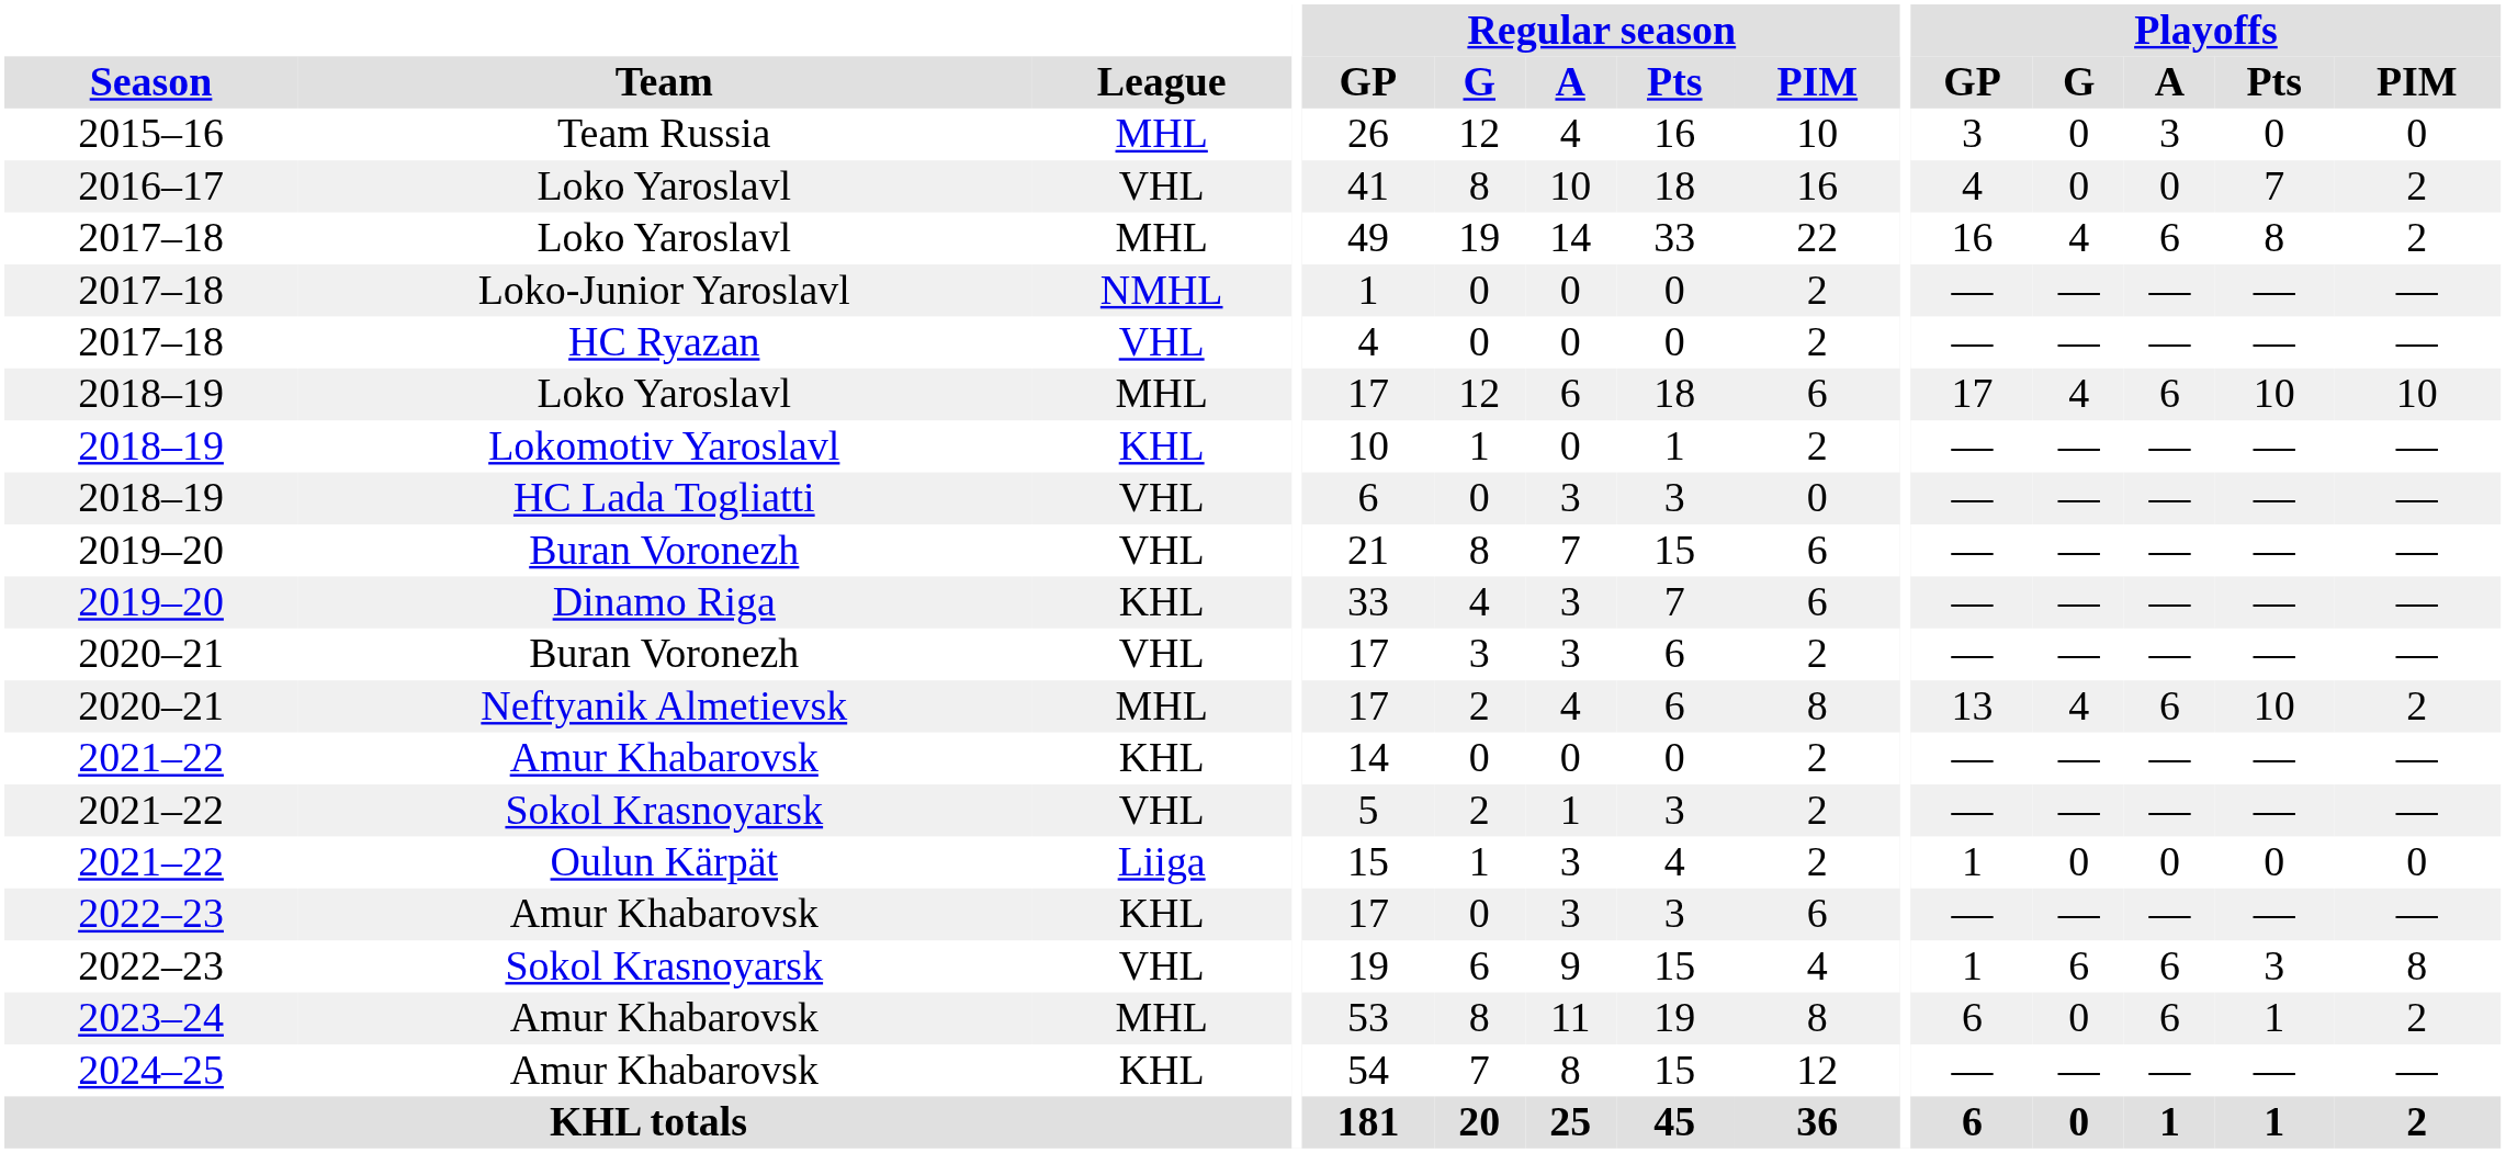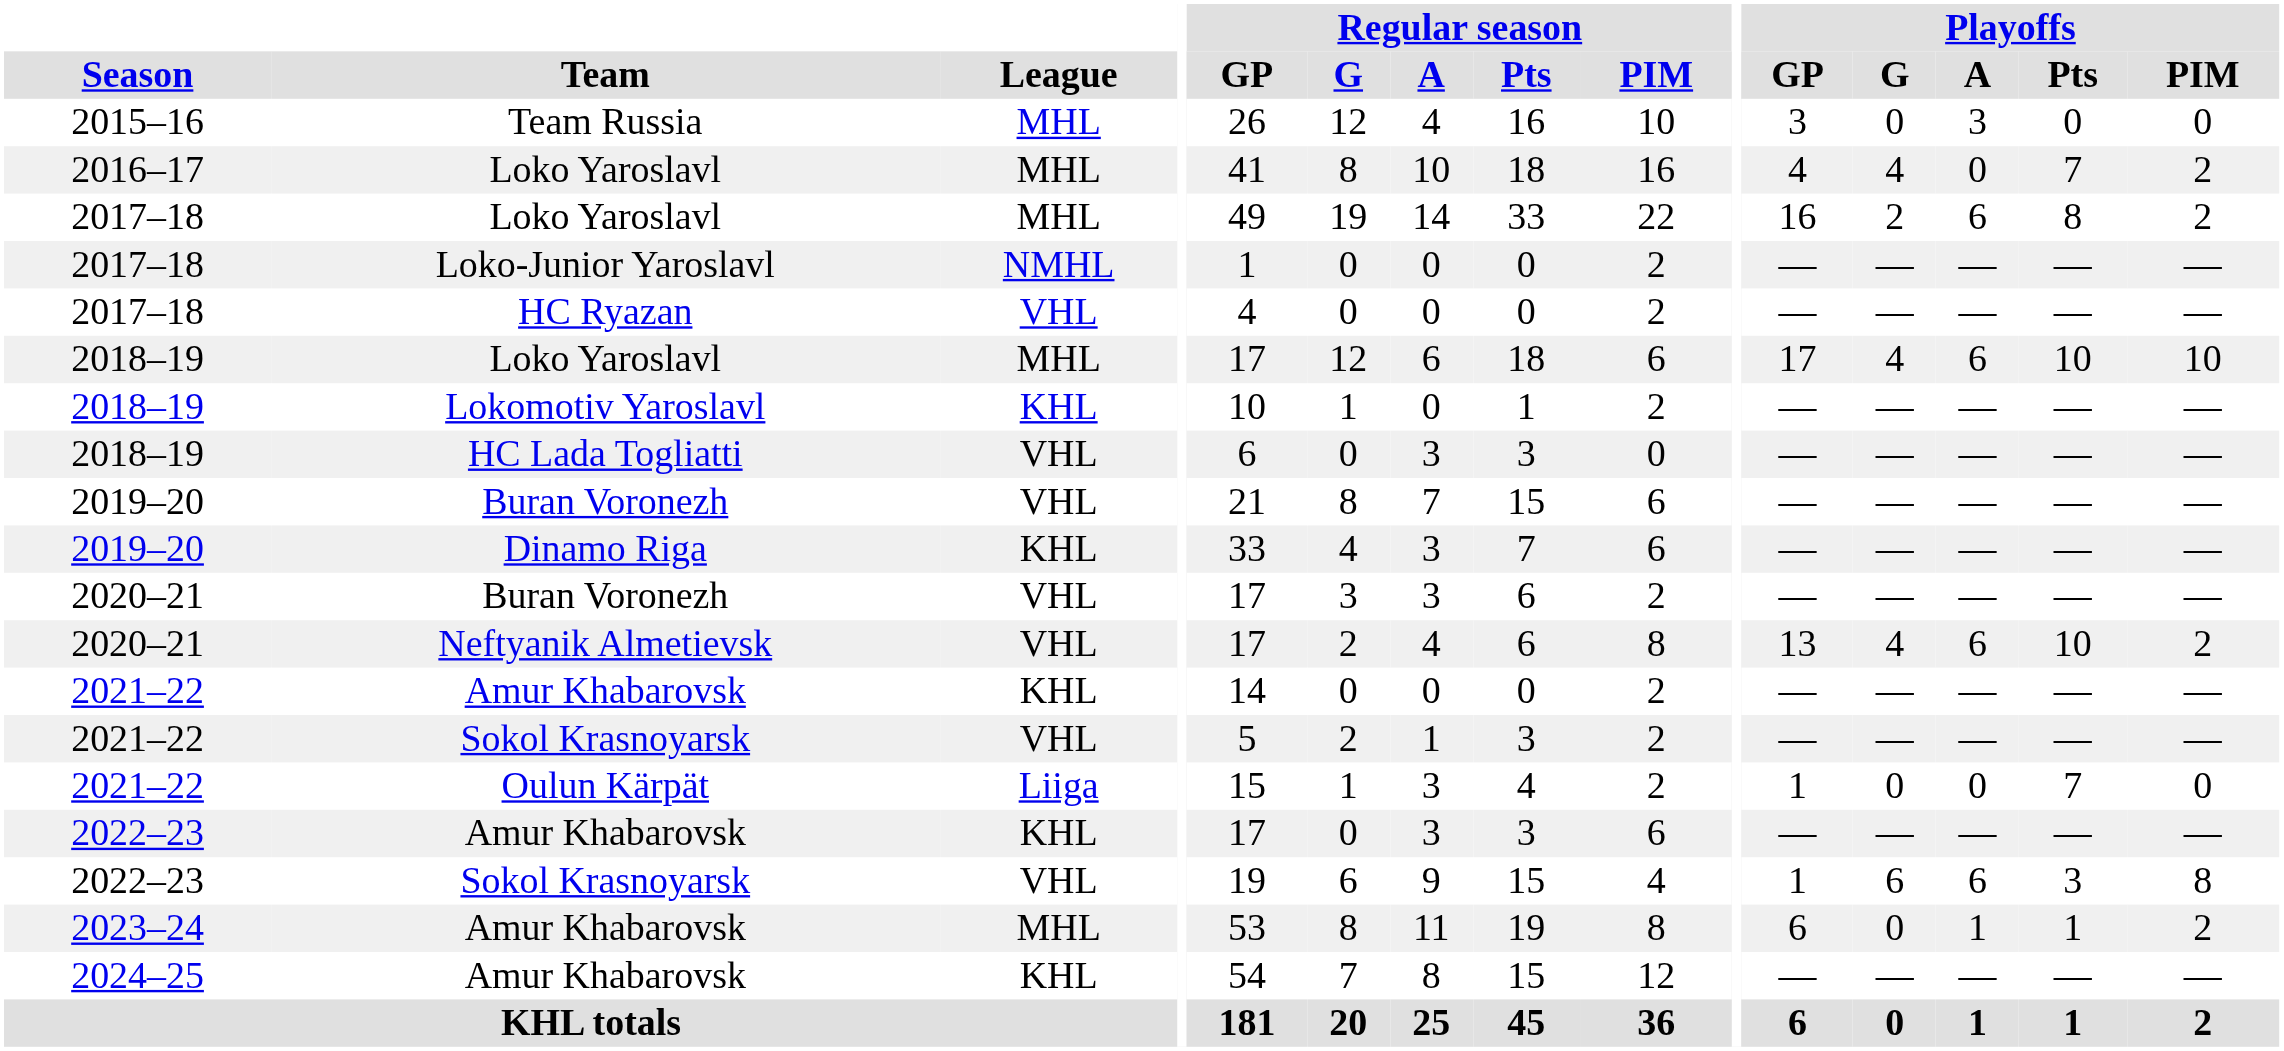 <table border="0" cellpadding="1" cellspacing="0" style="text-align:center; width:60em">
 <tr bgcolor="#e0e0e0">
 <th colspan="3" bgcolor="#ffffff"></th>
 <th rowspan="99" bgcolor="#ffffff"></th>
 <th colspan="5"><a href='#'>Regular season</a></th>
 <th rowspan="99" bgcolor="#ffffff"></th>
 <th colspan="5"><a href='#'>Playoffs</a></th>
 </tr>
 <tr bgcolor="#e0e0e0">
 <th><a href='#'>Season</a></th>
 <th>Team</th>
 <th>League</th>
 <th>GP</th>
 <th><a href='#'>G</a></th>
 <th><a href='#'>A</a></th>
 <th><a href='#'>Pts</a></th>
 <th><a href='#'>PIM</a></th>
 <th>GP</th>
 <th>G</th>
 <th>A</th>
 <th>Pts</th>
 <th>PIM</th>
 </tr>
 <tr>
 <td>2015–16</td>
 <td>Team Russia</td>
 <td><a href='#'>MHL</a></td>
 <td>26</td>
 <td>12</td>
 <td>4</td>
 <td>16</td>
 <td>10</td>
 <td>3</td>
 <td>0</td>
 <td>3</td>
 <td>0</td>
 <td>0</td>
 </tr>
 <tr bgcolor="#f0f0f0">
 <td>2016–17</td>
 <td>Loko Yaroslavl</td>
-<td>VHL</td>
+<td>MHL</td>
 <td>41</td>
 <td>8</td>
 <td>10</td>
 <td>18</td>
 <td>16</td>
 <td>4</td>
-<td>0</td>
+<td>4</td>
 <td>0</td>
 <td>7</td>
 <td>2</td>
 </tr>
 <tr>
 <td>2017–18</td>
 <td>Loko Yaroslavl</td>
 <td>MHL</td>
 <td>49</td>
 <td>19</td>
 <td>14</td>
 <td>33</td>
 <td>22</td>
 <td>16</td>
-<td>4</td>
+<td>2</td>
 <td>6</td>
 <td>8</td>
 <td>2</td>
 </tr>
 <tr bgcolor="#f0f0f0">
 <td>2017–18</td>
 <td>Loko-Junior Yaroslavl</td>
 <td><a href='#'>NMHL</a></td>
 <td>1</td>
 <td>0</td>
 <td>0</td>
 <td>0</td>
 <td>2</td>
 <td>—</td>
 <td>—</td>
 <td>—</td>
 <td>—</td>
 <td>—</td>
 </tr>
 <tr>
 <td>2017–18</td>
 <td><a href='#'>HC Ryazan</a></td>
 <td><a href='#'>VHL</a></td>
 <td>4</td>
 <td>0</td>
 <td>0</td>
 <td>0</td>
 <td>2</td>
 <td>—</td>
 <td>—</td>
 <td>—</td>
 <td>—</td>
 <td>—</td>
 </tr>
 <tr bgcolor="#f0f0f0">
 <td>2018–19</td>
 <td>Loko Yaroslavl</td>
 <td>MHL</td>
 <td>17</td>
 <td>12</td>
 <td>6</td>
 <td>18</td>
 <td>6</td>
 <td>17</td>
 <td>4</td>
 <td>6</td>
 <td>10</td>
 <td>10</td>
 </tr>
 <tr>
 <td><a href='#'>2018–19</a></td>
 <td><a href='#'>Lokomotiv Yaroslavl</a></td>
 <td><a href='#'>KHL</a></td>
 <td>10</td>
 <td>1</td>
 <td>0</td>
 <td>1</td>
 <td>2</td>
 <td>—</td>
 <td>—</td>
 <td>—</td>
 <td>—</td>
 <td>—</td>
 </tr>
 <tr bgcolor="#f0f0f0">
 <td>2018–19</td>
 <td><a href='#'>HC Lada Togliatti</a></td>
 <td>VHL</td>
 <td>6</td>
 <td>0</td>
 <td>3</td>
 <td>3</td>
 <td>0</td>
 <td>—</td>
 <td>—</td>
 <td>—</td>
 <td>—</td>
 <td>—</td>
 </tr>
 <tr>
 <td>2019–20</td>
 <td><a href='#'>Buran Voronezh</a></td>
 <td>VHL</td>
 <td>21</td>
 <td>8</td>
 <td>7</td>
 <td>15</td>
 <td>6</td>
 <td>—</td>
 <td>—</td>
 <td>—</td>
 <td>—</td>
 <td>—</td>
 </tr>
 <tr bgcolor="#f0f0f0">
 <td><a href='#'>2019–20</a></td>
 <td><a href='#'>Dinamo Riga</a></td>
 <td>KHL</td>
 <td>33</td>
 <td>4</td>
 <td>3</td>
 <td>7</td>
 <td>6</td>
 <td>—</td>
 <td>—</td>
 <td>—</td>
 <td>—</td>
 <td>—</td>
 </tr>
 <tr>
 <td>2020–21</td>
 <td>Buran Voronezh</td>
 <td>VHL</td>
 <td>17</td>
 <td>3</td>
 <td>3</td>
 <td>6</td>
 <td>2</td>
 <td>—</td>
 <td>—</td>
 <td>—</td>
 <td>—</td>
 <td>—</td>
 </tr>
 <tr bgcolor="#f0f0f0">
 <td>2020–21</td>
 <td><a href='#'>Neftyanik Almetievsk</a></td>
-<td>MHL</td>
+<td>VHL</td>
 <td>17</td>
 <td>2</td>
 <td>4</td>
 <td>6</td>
 <td>8</td>
 <td>13</td>
 <td>4</td>
 <td>6</td>
 <td>10</td>
 <td>2</td>
 </tr>
 <tr>
 <td><a href='#'>2021–22</a></td>
 <td><a href='#'>Amur Khabarovsk</a></td>
 <td>KHL</td>
 <td>14</td>
 <td>0</td>
 <td>0</td>
 <td>0</td>
 <td>2</td>
 <td>—</td>
 <td>—</td>
 <td>—</td>
 <td>—</td>
 <td>—</td>
 </tr>
 <tr bgcolor="#f0f0f0">
 <td>2021–22</td>
 <td><a href='#'>Sokol Krasnoyarsk</a></td>
 <td>VHL</td>
 <td>5</td>
 <td>2</td>
 <td>1</td>
 <td>3</td>
 <td>2</td>
 <td>—</td>
 <td>—</td>
 <td>—</td>
 <td>—</td>
 <td>—</td>
 </tr>
 <tr>
 <td><a href='#'>2021–22</a></td>
 <td><a href='#'>Oulun Kärpät</a></td>
 <td><a href='#'>Liiga</a></td>
 <td>15</td>
 <td>1</td>
 <td>3</td>
 <td>4</td>
 <td>2</td>
 <td>1</td>
 <td>0</td>
 <td>0</td>
-<td>0</td>
+<td>7</td>
 <td>0</td>
 </tr>
 <tr bgcolor="#f0f0f0">
 <td><a href='#'>2022–23</a></td>
 <td>Amur Khabarovsk</td>
 <td>KHL</td>
 <td>17</td>
 <td>0</td>
 <td>3</td>
 <td>3</td>
 <td>6</td>
 <td>—</td>
 <td>—</td>
 <td>—</td>
 <td>—</td>
 <td>—</td>
 </tr>
 <tr>
 <td>2022–23</td>
 <td><a href='#'>Sokol Krasnoyarsk</a></td>
 <td>VHL</td>
 <td>19</td>
 <td>6</td>
 <td>9</td>
 <td>15</td>
 <td>4</td>
 <td>1</td>
 <td>6</td>
 <td>6</td>
 <td>3</td>
 <td>8</td>
 </tr>
 <tr bgcolor="#f0f0f0">
 <td><a href='#'>2023–24</a></td>
 <td>Amur Khabarovsk</td>
 <td>MHL</td>
 <td>53</td>
 <td>8</td>
 <td>11</td>
 <td>19</td>
 <td>8</td>
 <td>6</td>
 <td>0</td>
-<td>6</td>
+<td>1</td>
 <td>1</td>
 <td>2</td>
 </tr>
 <tr>
 <td><a href='#'>2024–25</a></td>
 <td>Amur Khabarovsk</td>
 <td>KHL</td>
 <td>54</td>
 <td>7</td>
 <td>8</td>
 <td>15</td>
 <td>12</td>
 <td>—</td>
 <td>—</td>
 <td>—</td>
 <td>—</td>
 <td>—</td>
 </tr>
 <tr bgcolor="#e0e0e0">
 <th colspan="3">KHL totals</th>
 <th>181</th>
 <th>20</th>
 <th>25</th>
 <th>45</th>
 <th>36</th>
 <th>6</th>
 <th>0</th>
 <th>1</th>
 <th>1</th>
 <th>2</th>
 </tr>
 </table>
